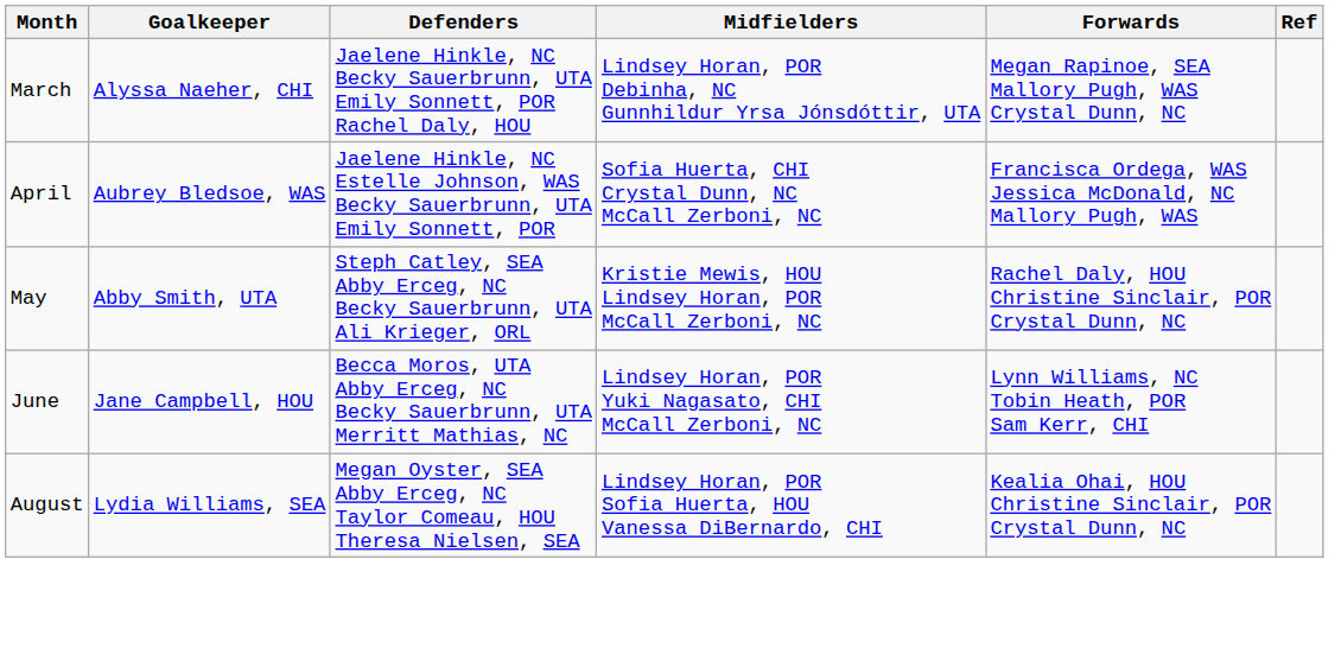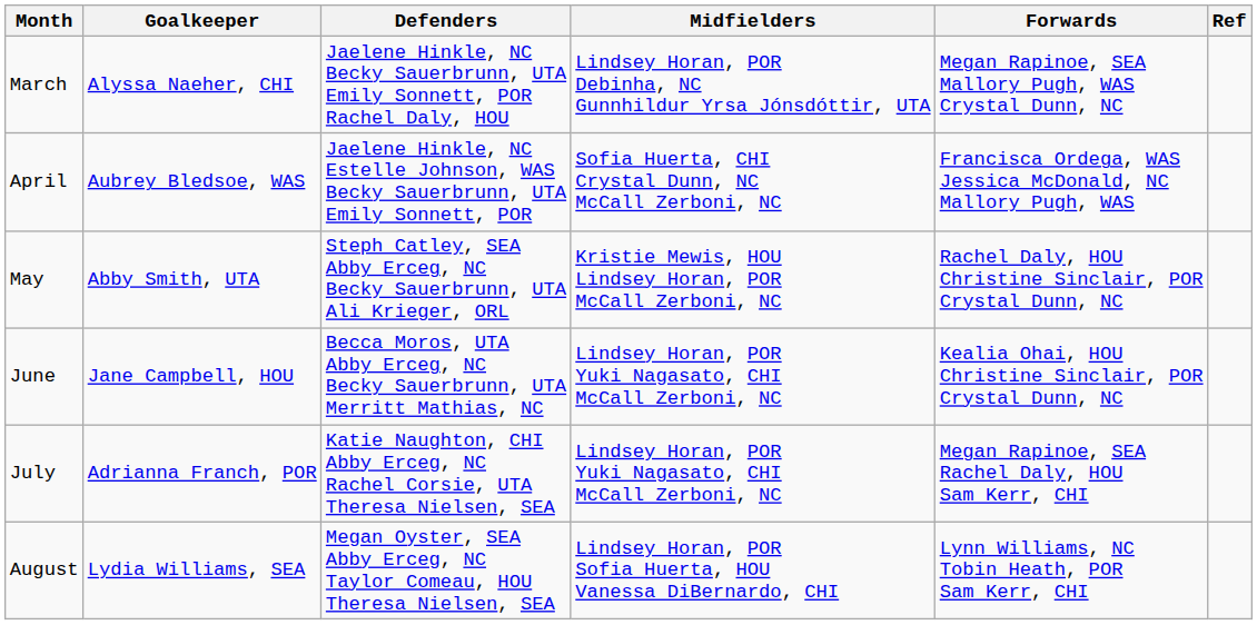 <table class="wikitable">
 <tr>
 <th>Month</th>
 <th>Goalkeeper</th>
 <th>Defenders</th>
 <th>Midfielders</th>
 <th>Forwards</th>
 <th>Ref</th>
 </tr>
 <tr>
 <td>March</td>
 <td> <a href='#'>Alyssa Naeher</a>,  <a href='#'>CHI</a></td>
 <td> <a href='#'>Jaelene Hinkle</a>, <a href='#'>NC</a> <br>  <a href='#'>Becky Sauerbrunn</a>, <a href='#'>UTA</a> <br>  <a href='#'>Emily Sonnett</a>, <a href='#'>POR</a> <br>  <a href='#'>Rachel Daly</a>, <a href='#'>HOU</a></td>
 <td> <a href='#'>Lindsey Horan</a>, <a href='#'>POR</a> <br>  <a href='#'>Debinha</a>, <a href='#'>NC</a> <br>  <a href='#'>Gunnhildur Yrsa Jónsdóttir</a>, <a href='#'>UTA</a></td>
 <td> <a href='#'>Megan Rapinoe</a>, <a href='#'>SEA</a> <br>  <a href='#'>Mallory Pugh</a>, <a href='#'>WAS</a> <br>  <a href='#'>Crystal Dunn</a>, <a href='#'>NC</a></td>
 <td></td>
 </tr>
 <tr>
 <td>April</td>
 <td> <a href='#'>Aubrey Bledsoe</a>, <a href='#'>WAS</a></td>
 <td> <a href='#'>Jaelene Hinkle</a>, <a href='#'>NC</a> <br>  <a href='#'>Estelle Johnson</a>, <a href='#'>WAS</a> <br>  <a href='#'>Becky Sauerbrunn</a>, <a href='#'>UTA</a> <br>  <a href='#'>Emily Sonnett</a>, <a href='#'>POR</a></td>
 <td> <a href='#'>Sofia Huerta</a>, <a href='#'>CHI</a> <br>  <a href='#'>Crystal Dunn</a>, <a href='#'>NC</a> <br>  <a href='#'>McCall Zerboni</a>, <a href='#'>NC</a></td>
 <td> <a href='#'>Francisca Ordega</a>, <a href='#'>WAS</a> <br>  <a href='#'>Jessica McDonald</a>, <a href='#'>NC</a> <br>  <a href='#'>Mallory Pugh</a>, <a href='#'>WAS</a></td>
 <td></td>
 </tr>
 <tr>
 <td>May</td>
 <td> <a href='#'>Abby Smith</a>, <a href='#'>UTA</a></td>
 <td> <a href='#'>Steph Catley</a>, <a href='#'>SEA</a> <br>  <a href='#'>Abby Erceg</a>, <a href='#'>NC</a> <br>  <a href='#'>Becky Sauerbrunn</a>, <a href='#'>UTA</a> <br>  <a href='#'>Ali Krieger</a>, <a href='#'>ORL</a></td>
 <td> <a href='#'>Kristie Mewis</a>, <a href='#'>HOU</a> <br>  <a href='#'>Lindsey Horan</a>, <a href='#'>POR</a> <br>  <a href='#'>McCall Zerboni</a>, <a href='#'>NC</a></td>
 <td> <a href='#'>Rachel Daly</a>, <a href='#'>HOU</a> <br>  <a href='#'>Christine Sinclair</a>, <a href='#'>POR</a> <br>  <a href='#'>Crystal Dunn</a>, <a href='#'>NC</a></td>
 <td></td>
 </tr>
 <tr>
 <td>June</td>
 <td> <a href='#'>Jane Campbell</a>, <a href='#'>HOU</a></td>
 <td> <a href='#'>Becca Moros</a>, <a href='#'>UTA</a> <br>  <a href='#'>Abby Erceg</a>, <a href='#'>NC</a> <br>  <a href='#'>Becky Sauerbrunn</a>, <a href='#'>UTA</a> <br>  <a href='#'>Merritt Mathias</a>, <a href='#'>NC</a></td>
 <td> <a href='#'>Lindsey Horan</a>, <a href='#'>POR</a> <br>  <a href='#'>Yuki Nagasato</a>, <a href='#'>CHI</a> <br>  <a href='#'>McCall Zerboni</a>, <a href='#'>NC</a></td>
-<td> <a href='#'>Lynn Williams</a>, <a href='#'>NC</a> <br>  <a href='#'>Tobin Heath</a>, <a href='#'>POR</a> <br>  <a href='#'>Sam Kerr</a>, <a href='#'>CHI</a></td>
+<td> <a href='#'>Kealia Ohai</a>, <a href='#'>HOU</a> <br>  <a href='#'>Christine Sinclair</a>, <a href='#'>POR</a> <br>  <a href='#'>Crystal Dunn</a>, <a href='#'>NC</a></td>
+<td></td>
+</tr>
+<tr>
+<td>July</td>
+<td> <a href='#'>Adrianna Franch</a>,  <a href='#'>POR</a></td>
+<td> <a href='#'>Katie Naughton</a>, <a href='#'>CHI</a> <br>  <a href='#'>Abby Erceg</a>, <a href='#'>NC</a> <br>  <a href='#'>Rachel Corsie</a>, <a href='#'>UTA</a> <br>  <a href='#'>Theresa Nielsen</a>, <a href='#'>SEA</a></td>
+<td> <a href='#'>Lindsey Horan</a>, <a href='#'>POR</a> <br>  <a href='#'>Yuki Nagasato</a>, <a href='#'>CHI</a> <br>  <a href='#'>McCall Zerboni</a>, <a href='#'>NC</a></td>
+<td> <a href='#'>Megan Rapinoe</a>, <a href='#'>SEA</a> <br>  <a href='#'>Rachel Daly</a>, <a href='#'>HOU</a> <br>  <a href='#'>Sam Kerr</a>, <a href='#'>CHI</a></td>
 <td></td>
 </tr>
 <tr>
 <td>August</td>
 <td> <a href='#'>Lydia Williams</a>,  <a href='#'>SEA</a></td>
 <td> <a href='#'>Megan Oyster</a>, <a href='#'>SEA</a> <br>  <a href='#'>Abby Erceg</a>, <a href='#'>NC</a> <br>  <a href='#'>Taylor Comeau</a>, <a href='#'>HOU</a> <br>  <a href='#'>Theresa Nielsen</a>, <a href='#'>SEA</a></td>
 <td> <a href='#'>Lindsey Horan</a>, <a href='#'>POR</a> <br>  <a href='#'>Sofia Huerta</a>, <a href='#'>HOU</a> <br>  <a href='#'>Vanessa DiBernardo</a>, <a href='#'>CHI</a></td>
-<td> <a href='#'>Kealia Ohai</a>, <a href='#'>HOU</a> <br>  <a href='#'>Christine Sinclair</a>, <a href='#'>POR</a> <br>  <a href='#'>Crystal Dunn</a>, <a href='#'>NC</a></td>
+<td> <a href='#'>Lynn Williams</a>, <a href='#'>NC</a> <br>  <a href='#'>Tobin Heath</a>, <a href='#'>POR</a> <br>  <a href='#'>Sam Kerr</a>, <a href='#'>CHI</a></td>
 <td></td>
 </tr>
 </table>
